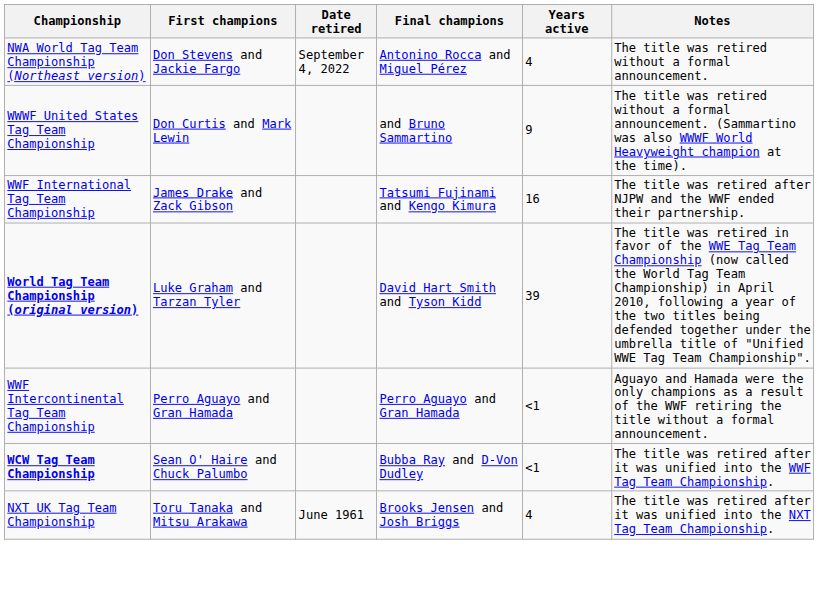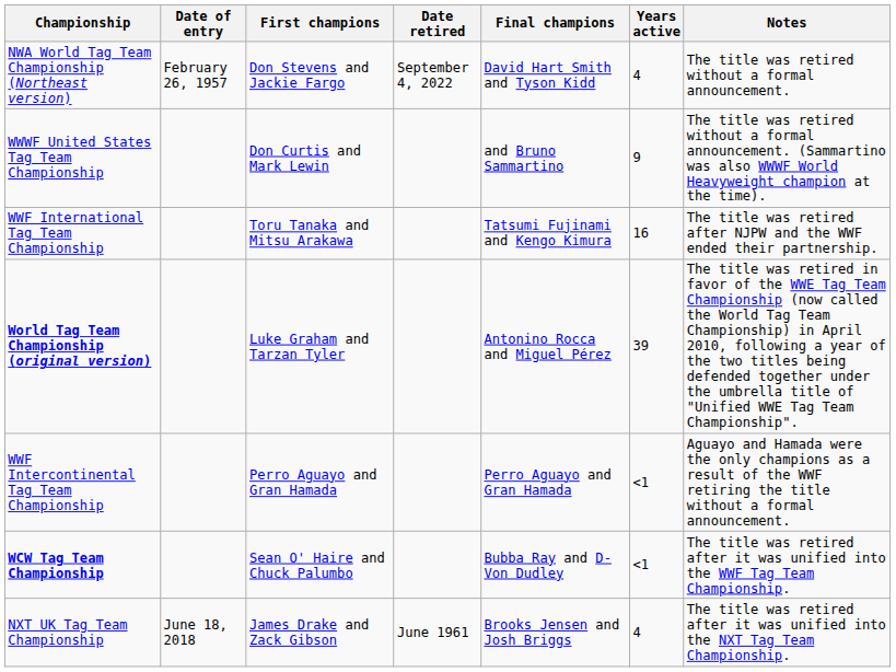 <table class="wikitable sortable" border="2">
 <tr>
 <th width="18%">Championship</th>
+<th width="10%">Date of entry</th>
 <th class="unsortable" width="18%">First champions<br></th>
 <th width="10%">Date retired</th>
 <th class="unsortable" width="18%">Final champions<br></th>
 <th width="0">Years active</th>
 <th class="unsortable" width="25%">Notes</th>
 </tr>
 <tr>
 <td><a href='#'>NWA World Tag Team Championship (<em>Northeast version</em>)</a></td>
+<td>February 26, 1957</td>
 <td><a href='#'>Don Stevens</a> and <a href='#'>Jackie Fargo</a></td>
 <td>September 4, 2022</td>
-<td><a href='#'>Antonino Rocca</a> and <a href='#'>Miguel Pérez</a></td>
+<td><a href='#'>David Hart Smith</a> and <a href='#'>Tyson Kidd</a><br></td>
 <td>4</td>
 <td>The title was retired without a formal announcement.</td>
 </tr>
 <tr>
 <td><a href='#'>WWWF United States Tag Team Championship</a></td>
+<td></td>
 <td><a href='#'>Don Curtis</a> and <a href='#'>Mark Lewin</a></td>
 <td></td>
 <td> and <a href='#'>Bruno Sammartino</a></td>
 <td>9</td>
 <td>The title was retired without a formal announcement. (Sammartino was also <a href='#'>WWWF World Heavyweight champion</a> at the time).</td>
 </tr>
 <tr>
 <td><a href='#'>WWF International Tag Team Championship</a></td>
-<td><a href='#'>James Drake</a> and <a href='#'>Zack Gibson</a></td>
+<td></td>
+<td><a href='#'>Toru Tanaka</a> and <a href='#'>Mitsu Arakawa</a><br></td>
 <td></td>
 <td><a href='#'>Tatsumi Fujinami</a> and <a href='#'>Kengo Kimura</a></td>
 <td>16</td>
 <td>The title was retired after NJPW and the WWF ended their partnership.</td>
 </tr>
 <tr>
 <td><strong><a href='#'>World Tag Team Championship (<em>original version</em>)</a></strong></td>
+<td></td>
 <td><a href='#'>Luke Graham</a> and <a href='#'>Tarzan Tyler</a></td>
 <td></td>
-<td><a href='#'>David Hart Smith</a> and <a href='#'>Tyson Kidd</a><br></td>
+<td><a href='#'>Antonino Rocca</a> and <a href='#'>Miguel Pérez</a></td>
 <td>39</td>
 <td>The title was retired in favor of the <a href='#'>WWE Tag Team Championship</a> (now called the World Tag Team Championship) in April 2010, following a year of the two titles being defended together under the umbrella title of "Unified WWE Tag Team Championship".</td>
 </tr>
 <tr>
 <td><a href='#'>WWF Intercontinental Tag Team Championship</a></td>
+<td></td>
 <td><a href='#'>Perro Aguayo</a> and <a href='#'>Gran Hamada</a></td>
 <td></td>
 <td><a href='#'>Perro Aguayo</a> and <a href='#'>Gran Hamada</a></td>
 <td><1</td>
 <td>Aguayo and Hamada were the only champions as a result of the WWF retiring the title without a formal announcement.</td>
 </tr>
 <tr>
 <td><strong><a href='#'>WCW Tag Team Championship</a></strong></td>
+<td></td>
 <td><a href='#'>Sean O' Haire</a> and <a href='#'>Chuck Palumbo</a></td>
 <td></td>
 <td><a href='#'>Bubba Ray</a> and <a href='#'>D-Von Dudley</a><br></td>
 <td><1</td>
 <td>The title was retired after it was unified into the <a href='#'>WWF Tag Team Championship</a>.</td>
 </tr>
 <tr>
 <td><a href='#'>NXT UK Tag Team Championship</a></td>
-<td><a href='#'>Toru Tanaka</a> and <a href='#'>Mitsu Arakawa</a><br></td>
+<td>June 18, 2018</td>
+<td><a href='#'>James Drake</a> and <a href='#'>Zack Gibson</a></td>
 <td>June 1961</td>
 <td><a href='#'>Brooks Jensen</a> and <a href='#'>Josh Briggs</a></td>
 <td>4</td>
 <td>The title was retired after it was unified into the <a href='#'>NXT Tag Team Championship</a>.</td>
 </tr>
 </table>
